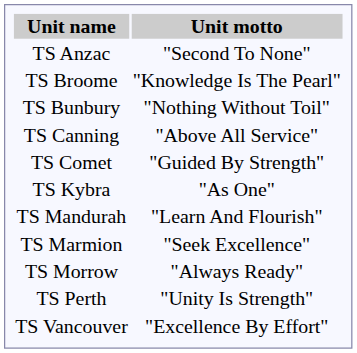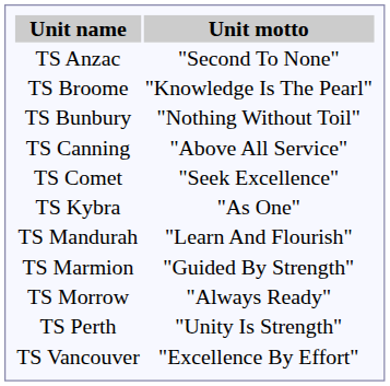 <table class="mw-collapsible mw-collapsed" style="border:1px solid #8888aa; background:#f7f8ff; text-align:center; padding:5px;">
 <tr style="background:#CCCCCC">
 <th>Unit name</th>
 <th>Unit motto</th>
 </tr>
 <tr>
 <td>TS Anzac</td>
 <td>"Second To None"</td>
 </tr>
 <tr>
 <td>TS Broome</td>
 <td>"Knowledge Is The Pearl"</td>
 </tr>
 <tr>
 <td>TS Bunbury</td>
 <td>"Nothing Without Toil"</td>
 </tr>
 <tr>
 <td>TS Canning</td>
 <td>"Above All Service"</td>
 </tr>
 <tr>
 <td>TS Comet</td>
-<td>"Guided By Strength"</td>
+<td>"Seek Excellence"</td>
 </tr>
 <tr>
 <td>TS Kybra</td>
 <td>"As One"</td>
 </tr>
 <tr>
 <td>TS Mandurah</td>
 <td>"Learn And Flourish"</td>
 </tr>
 <tr>
 <td>TS Marmion</td>
-<td>"Seek Excellence"</td>
+<td>"Guided By Strength"</td>
 </tr>
 <tr>
 <td>TS Morrow</td>
 <td>"Always Ready"</td>
 </tr>
 <tr>
 <td>TS Perth</td>
 <td>"Unity Is Strength"</td>
 </tr>
 <tr>
 <td>TS Vancouver</td>
 <td>"Excellence By Effort"</td>
 </tr>
 </table>
